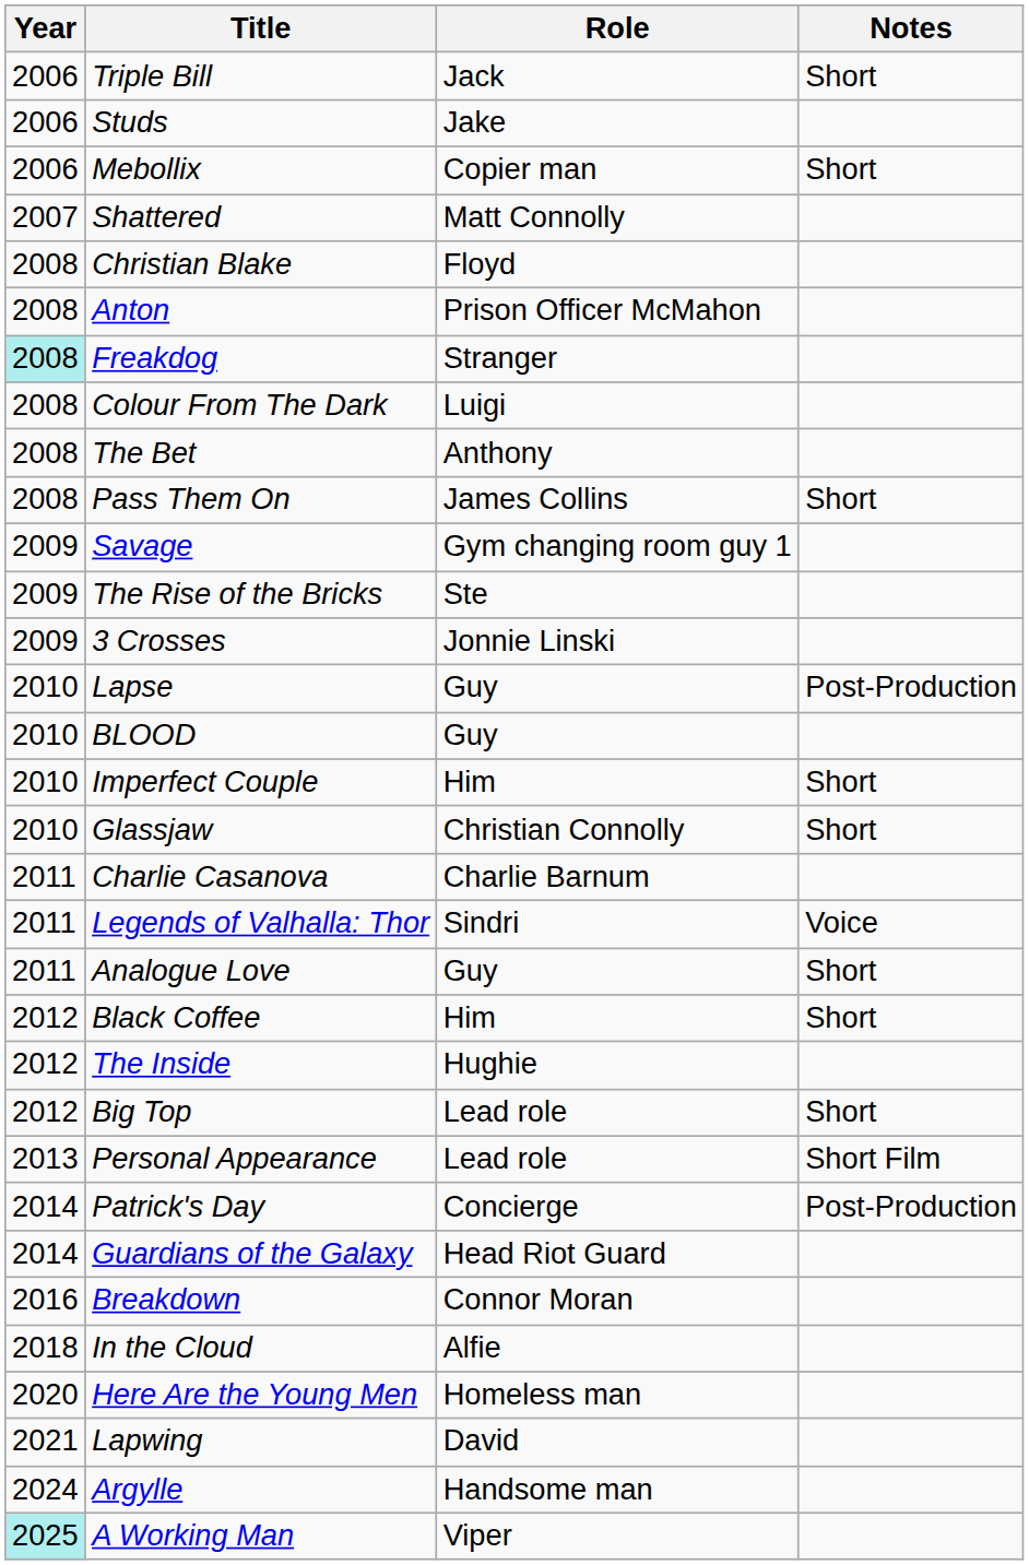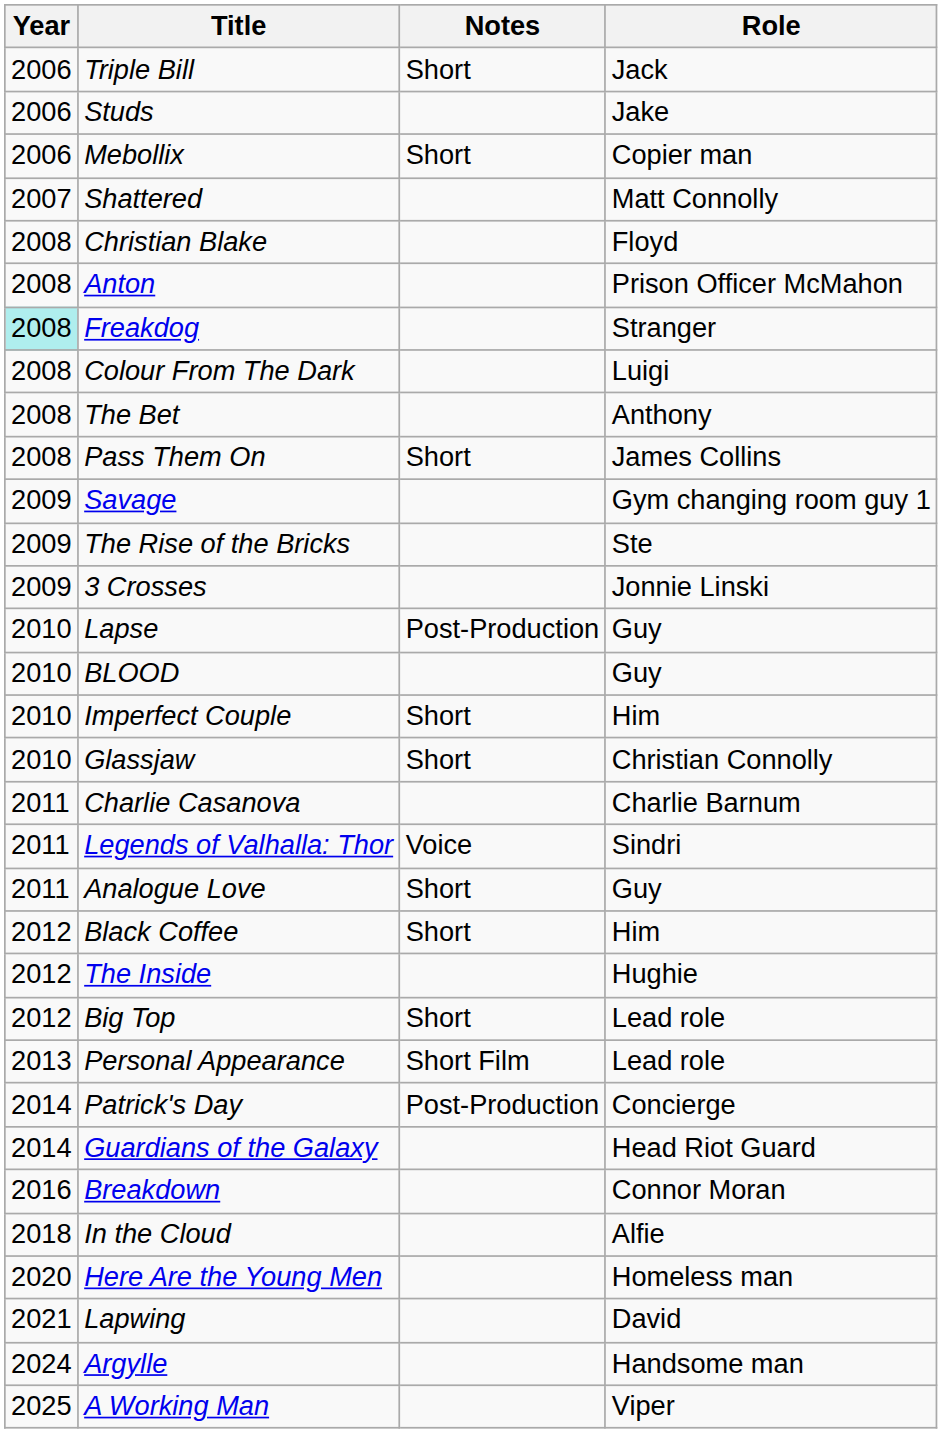 <table class="wikitable sortable">
 <tr>
 <th>Year</th>
 <th>Title</th>
+<th>Notes</th>
 <th>Role</th>
-<th>Notes</th>
 </tr>
 <tr>
 <td>2006</td>
 <td><em>Triple Bill</em></td>
+<td>Short</td>
 <td>Jack</td>
-<td>Short</td>
 </tr>
 <tr>
 <td>2006</td>
 <td><em>Studs</em></td>
+<td></td>
 <td>Jake</td>
-<td></td>
 </tr>
 <tr>
 <td>2006</td>
 <td><em>Mebollix</em></td>
+<td>Short</td>
 <td>Copier man</td>
-<td>Short</td>
 </tr>
 <tr>
 <td>2007</td>
 <td><em>Shattered</em></td>
+<td></td>
 <td>Matt Connolly</td>
-<td></td>
 </tr>
 <tr>
 <td>2008</td>
 <td><em>Christian Blake</em></td>
+<td></td>
 <td>Floyd</td>
-<td></td>
 </tr>
 <tr>
 <td>2008</td>
 <td><em><a href='#'>Anton</a></em></td>
+<td></td>
 <td>Prison Officer McMahon</td>
-<td></td>
 </tr>
 <tr>
 <td style="background: paleturquoise;">2008</td>
 <td><em><a href='#'>Freakdog</a></em></td>
+<td></td>
 <td>Stranger</td>
-<td></td>
 </tr>
 <tr>
 <td>2008</td>
 <td><em>Colour From The Dark</em></td>
+<td></td>
 <td>Luigi</td>
-<td></td>
 </tr>
 <tr>
 <td>2008</td>
 <td><em>The Bet</em></td>
+<td></td>
 <td>Anthony</td>
-<td></td>
 </tr>
 <tr>
 <td>2008</td>
 <td><em>Pass Them On</em></td>
+<td>Short</td>
 <td>James Collins</td>
-<td>Short</td>
 </tr>
 <tr>
 <td>2009</td>
 <td><em><a href='#'>Savage</a></em></td>
+<td></td>
 <td>Gym changing room guy 1</td>
-<td></td>
 </tr>
 <tr>
 <td>2009</td>
 <td><em>The Rise of the Bricks</em></td>
+<td></td>
 <td>Ste</td>
-<td></td>
 </tr>
 <tr>
 <td>2009</td>
 <td><em>3 Crosses</em></td>
+<td></td>
 <td>Jonnie Linski</td>
-<td></td>
 </tr>
 <tr>
 <td>2010</td>
 <td><em>Lapse</em></td>
+<td>Post-Production</td>
 <td>Guy</td>
-<td>Post-Production</td>
 </tr>
 <tr>
 <td>2010</td>
 <td><em>BLOOD</em></td>
+<td></td>
 <td>Guy</td>
-<td></td>
 </tr>
 <tr>
 <td>2010</td>
 <td><em>Imperfect Couple</em></td>
+<td>Short</td>
 <td>Him</td>
-<td>Short</td>
 </tr>
 <tr>
 <td>2010</td>
 <td><em>Glassjaw</em></td>
+<td>Short</td>
 <td>Christian Connolly</td>
-<td>Short</td>
 </tr>
 <tr>
 <td>2011</td>
 <td><em>Charlie Casanova</em></td>
+<td></td>
 <td>Charlie Barnum</td>
-<td></td>
 </tr>
 <tr>
 <td>2011</td>
 <td><em><a href='#'>Legends of Valhalla: Thor</a></em></td>
+<td>Voice</td>
 <td>Sindri</td>
-<td>Voice</td>
 </tr>
 <tr>
 <td>2011</td>
 <td><em>Analogue Love</em></td>
+<td>Short</td>
 <td>Guy</td>
-<td>Short</td>
 </tr>
 <tr>
 <td>2012</td>
 <td><em>Black Coffee</em></td>
+<td>Short</td>
 <td>Him</td>
-<td>Short</td>
 </tr>
 <tr>
 <td>2012</td>
 <td><em><a href='#'>The Inside</a></em></td>
+<td></td>
 <td>Hughie</td>
-<td></td>
 </tr>
 <tr>
 <td>2012</td>
 <td><em>Big Top</em></td>
+<td>Short</td>
 <td>Lead role</td>
-<td>Short</td>
 </tr>
 <tr>
 <td>2013</td>
 <td><em>Personal Appearance</em></td>
+<td>Short Film</td>
 <td>Lead role</td>
-<td>Short Film</td>
 </tr>
 <tr>
 <td>2014</td>
 <td><em>Patrick's Day</em></td>
+<td>Post-Production</td>
 <td>Concierge</td>
-<td>Post-Production</td>
 </tr>
 <tr>
 <td>2014</td>
 <td><em><a href='#'>Guardians of the Galaxy</a></em></td>
+<td></td>
 <td>Head Riot Guard</td>
-<td></td>
 </tr>
 <tr>
 <td>2016</td>
 <td><em><a href='#'>Breakdown</a></em></td>
+<td></td>
 <td>Connor Moran</td>
-<td></td>
 </tr>
 <tr>
 <td>2018</td>
 <td><em>In the Cloud</em></td>
+<td></td>
 <td>Alfie</td>
-<td></td>
 </tr>
 <tr>
 <td>2020</td>
 <td><em><a href='#'>Here Are the Young Men</a></em></td>
+<td></td>
 <td>Homeless man</td>
-<td></td>
 </tr>
 <tr>
 <td>2021</td>
 <td><em>Lapwing</em></td>
+<td></td>
 <td>David</td>
-<td></td>
 </tr>
 <tr>
 <td>2024</td>
 <td><em><a href='#'>Argylle</a></em></td>
+<td></td>
 <td>Handsome man</td>
-<td></td>
 </tr>
 <tr>
-<td style="background: paleturquoise;">2025</td>
+<td>2025</td>
 <td><em><a href='#'>A Working Man</a></em></td>
+<td></td>
 <td>Viper</td>
-<td></td>
 </tr>
 </table>
